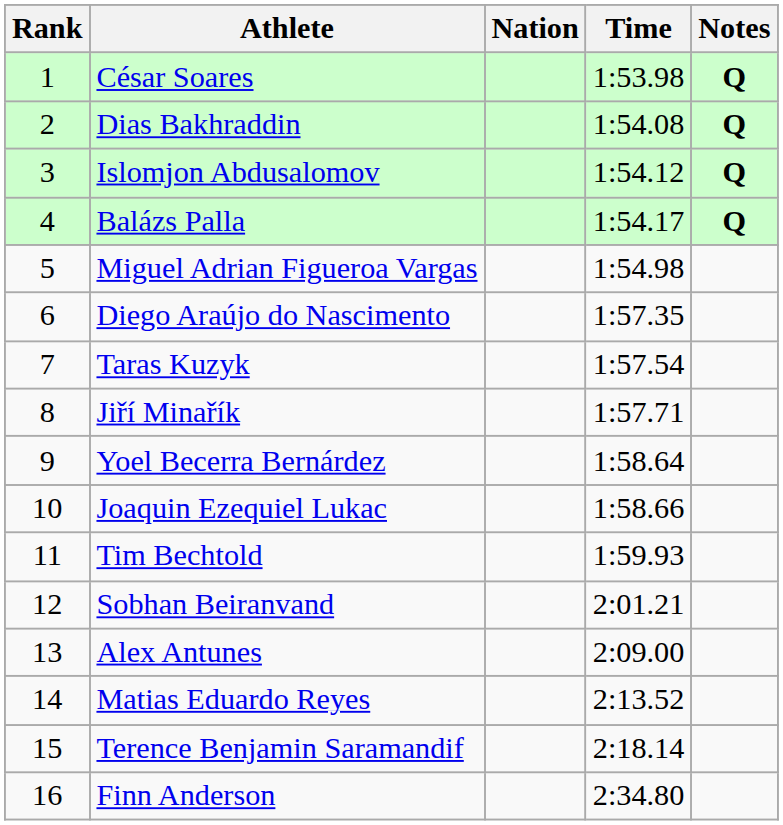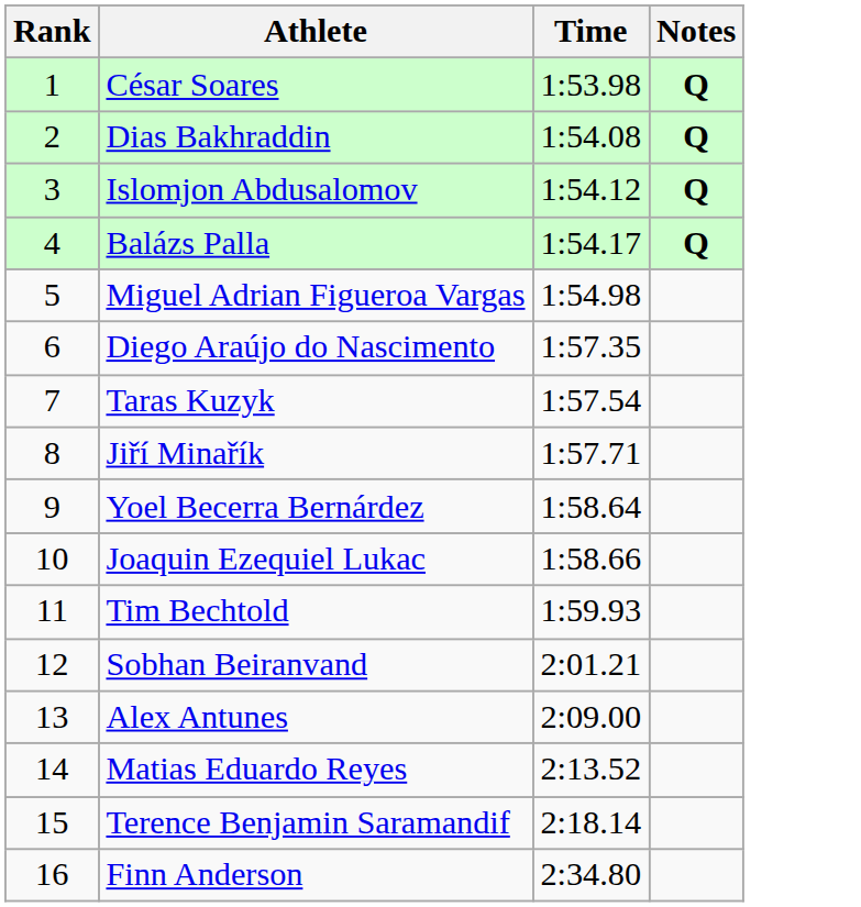 <table class="wikitable sortable" style="text-align:center;">
 <tr>
 <th>Rank</th>
 <th>Athlete</th>
-<th>Nation</th>
 <th>Time</th>
 <th>Notes</th>
 </tr>
 <tr bgcolor=ccffcc>
 <td>1</td>
 <td align=left><a href='#'>César Soares</a></td>
-<td align=left></td>
 <td>1:53.98</td>
 <td><strong>Q</strong></td>
 </tr>
 <tr bgcolor=ccffcc>
 <td>2</td>
 <td align=left><a href='#'>Dias Bakhraddin</a></td>
-<td align=left></td>
 <td>1:54.08</td>
 <td><strong>Q</strong></td>
 </tr>
 <tr bgcolor=ccffcc>
 <td>3</td>
 <td align=left><a href='#'>Islomjon Abdusalomov</a></td>
-<td align=left></td>
 <td>1:54.12</td>
 <td><strong>Q</strong></td>
 </tr>
 <tr bgcolor=ccffcc>
 <td>4</td>
 <td align=left><a href='#'>Balázs Palla</a></td>
-<td align=left></td>
 <td>1:54.17</td>
 <td><strong>Q</strong></td>
 </tr>
 <tr>
 <td>5</td>
 <td align=left><a href='#'>Miguel Adrian Figueroa Vargas</a></td>
-<td align=left></td>
 <td>1:54.98</td>
 <td></td>
 </tr>
 <tr>
 <td>6</td>
 <td align=left><a href='#'>Diego Araújo do Nascimento</a></td>
-<td align=left></td>
 <td>1:57.35</td>
 <td></td>
 </tr>
 <tr>
 <td>7</td>
 <td align=left><a href='#'>Taras Kuzyk</a></td>
-<td align=left></td>
 <td>1:57.54</td>
 <td></td>
 </tr>
 <tr>
 <td>8</td>
 <td align=left><a href='#'>Jiří Minařík</a></td>
-<td align=left></td>
 <td>1:57.71</td>
 <td></td>
 </tr>
 <tr>
 <td>9</td>
 <td align=left><a href='#'>Yoel Becerra Bernárdez</a></td>
-<td align=left></td>
 <td>1:58.64</td>
 <td></td>
 </tr>
 <tr>
 <td>10</td>
 <td align=left><a href='#'>Joaquin Ezequiel Lukac</a></td>
-<td align=left></td>
 <td>1:58.66</td>
 <td></td>
 </tr>
 <tr>
 <td>11</td>
 <td align=left><a href='#'>Tim Bechtold</a></td>
-<td align=left></td>
 <td>1:59.93</td>
 <td></td>
 </tr>
 <tr>
 <td>12</td>
 <td align=left><a href='#'>Sobhan Beiranvand</a></td>
-<td align=left></td>
 <td>2:01.21</td>
 <td></td>
 </tr>
 <tr>
 <td>13</td>
 <td align=left><a href='#'>Alex Antunes</a></td>
-<td align=left></td>
 <td>2:09.00</td>
 <td></td>
 </tr>
 <tr>
 <td>14</td>
 <td align=left><a href='#'>Matias Eduardo Reyes</a></td>
-<td align=left></td>
 <td>2:13.52</td>
 <td></td>
 </tr>
 <tr>
 <td>15</td>
 <td align=left><a href='#'>Terence Benjamin Saramandif</a></td>
-<td align=left></td>
 <td>2:18.14</td>
 <td></td>
 </tr>
 <tr>
 <td>16</td>
 <td align=left><a href='#'>Finn Anderson</a></td>
-<td align=left></td>
 <td>2:34.80</td>
 <td></td>
 </tr>
 </table>
